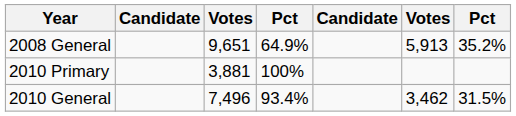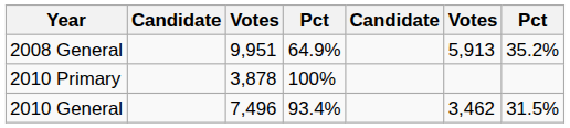 <table class="wikitable" style="margin:0.5em ; font-size:95%">
 <tr>
 <th>Year</th>
 <th>Candidate</th>
 <th>Votes</th>
 <th>Pct</th>
 <th>Candidate</th>
 <th>Votes</th>
 <th>Pct</th>
 </tr>
 <tr>
 <td>2008 General</td>
 <td></td>
-<td>9,651</td>
+<td>9,951</td>
 <td>64.9%</td>
 <td></td>
 <td>5,913</td>
 <td>35.2%</td>
 </tr>
 <tr>
 <td>2010 Primary</td>
 <td></td>
-<td>3,881</td>
+<td>3,878</td>
 <td>100%</td>
 <td></td>
 <td></td>
 <td></td>
 </tr>
 <tr>
 <td>2010 General</td>
 <td></td>
 <td>7,496</td>
 <td>93.4%</td>
 <td></td>
 <td>3,462</td>
 <td>31.5%</td>
 </tr>
 </table>
